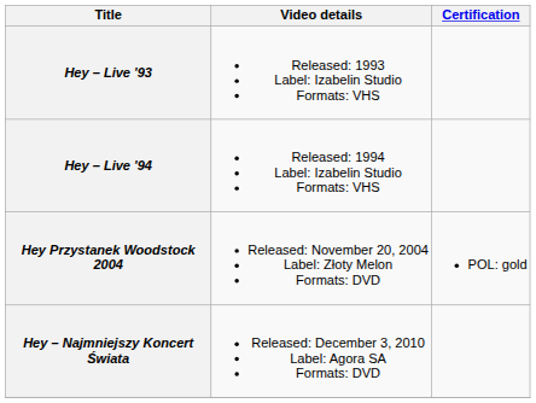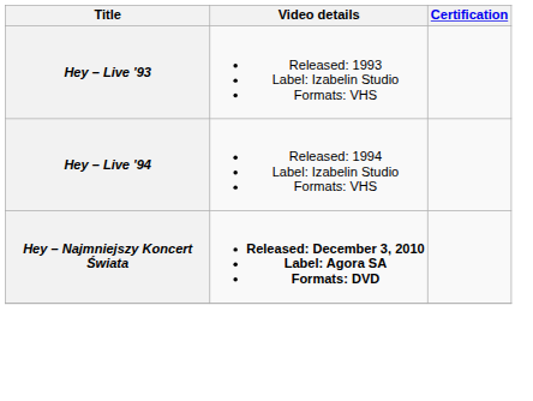 <table class="wikitable plainrowheaders" style="text-align:center;">
 <tr>
 <th scope="col" style="width:15em;">Title</th>
 <th scope="col">Video details</th>
 <th scope="col"><a href='#'>Certification</a></th>
 </tr>
 <tr>
 <th scope="row"><em>Hey – Live '93</em></th>
 <td><br><ul><li>Released: 1993</li><li>Label: Izabelin Studio</li><li>Formats: VHS</li></ul></td>
 <td></td>
 </tr>
 <tr>
 <th scope="row"><em>Hey – Live '94</em></th>
 <td><br><ul><li>Released: 1994</li><li>Label: Izabelin Studio</li><li>Formats: VHS</li></ul></td>
 <td></td>
 </tr>
 <tr>
-<th scope="row"><em>Hey Przystanek Woodstock 2004</em></th>
-<td><br><ul><li>Released: November 20, 2004</li><li>Label: Złoty Melon</li><li>Formats: DVD</li></ul></td>
-<td><br><ul><li>POL: gold</li></ul></td>
-</tr>
-<tr>
 <th scope="row"><em>Hey – Najmniejszy Koncert Świata</em></th>
-<td><br><ul><li>Released: December 3, 2010</li><li>Label: Agora SA</li><li>Formats: DVD</li></ul></td>
+<td><strong><br><ul><li>Released: December 3, 2010</li><li>Label: Agora SA</li><li>Formats: DVD</li></ul></strong></td>
 <td></td>
 </tr>
 <tr>
 </tr>
 </table>
